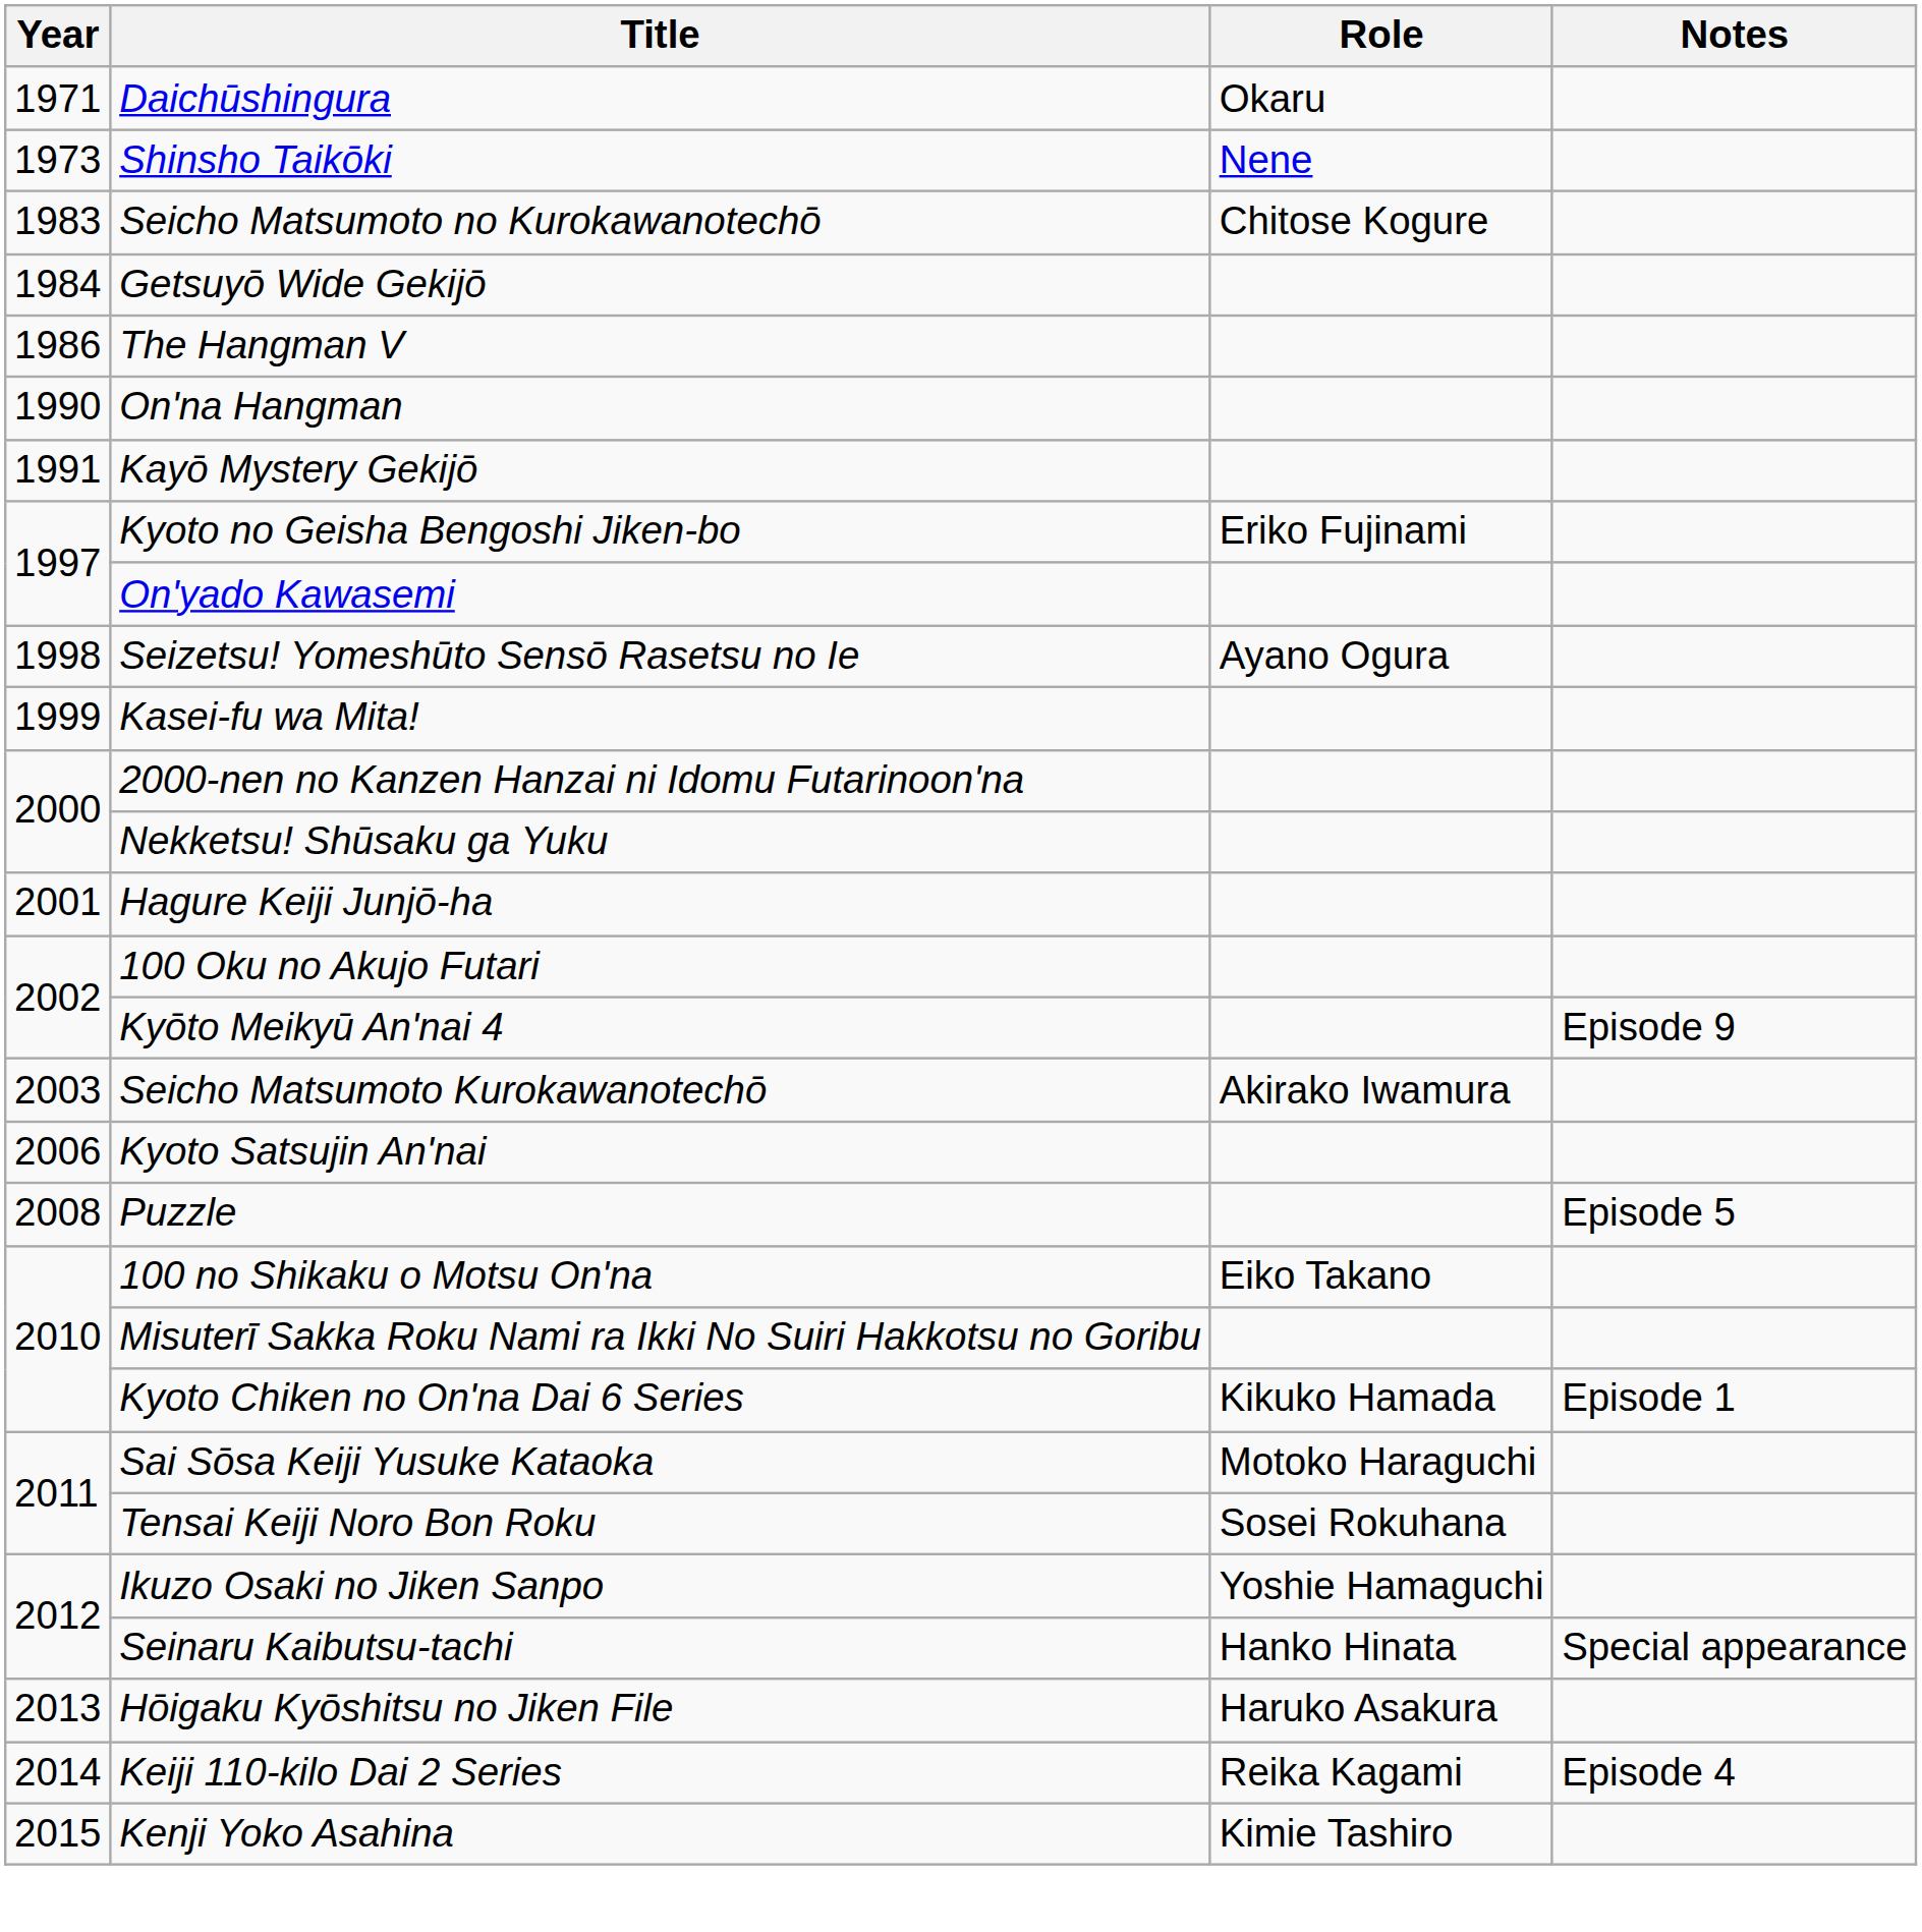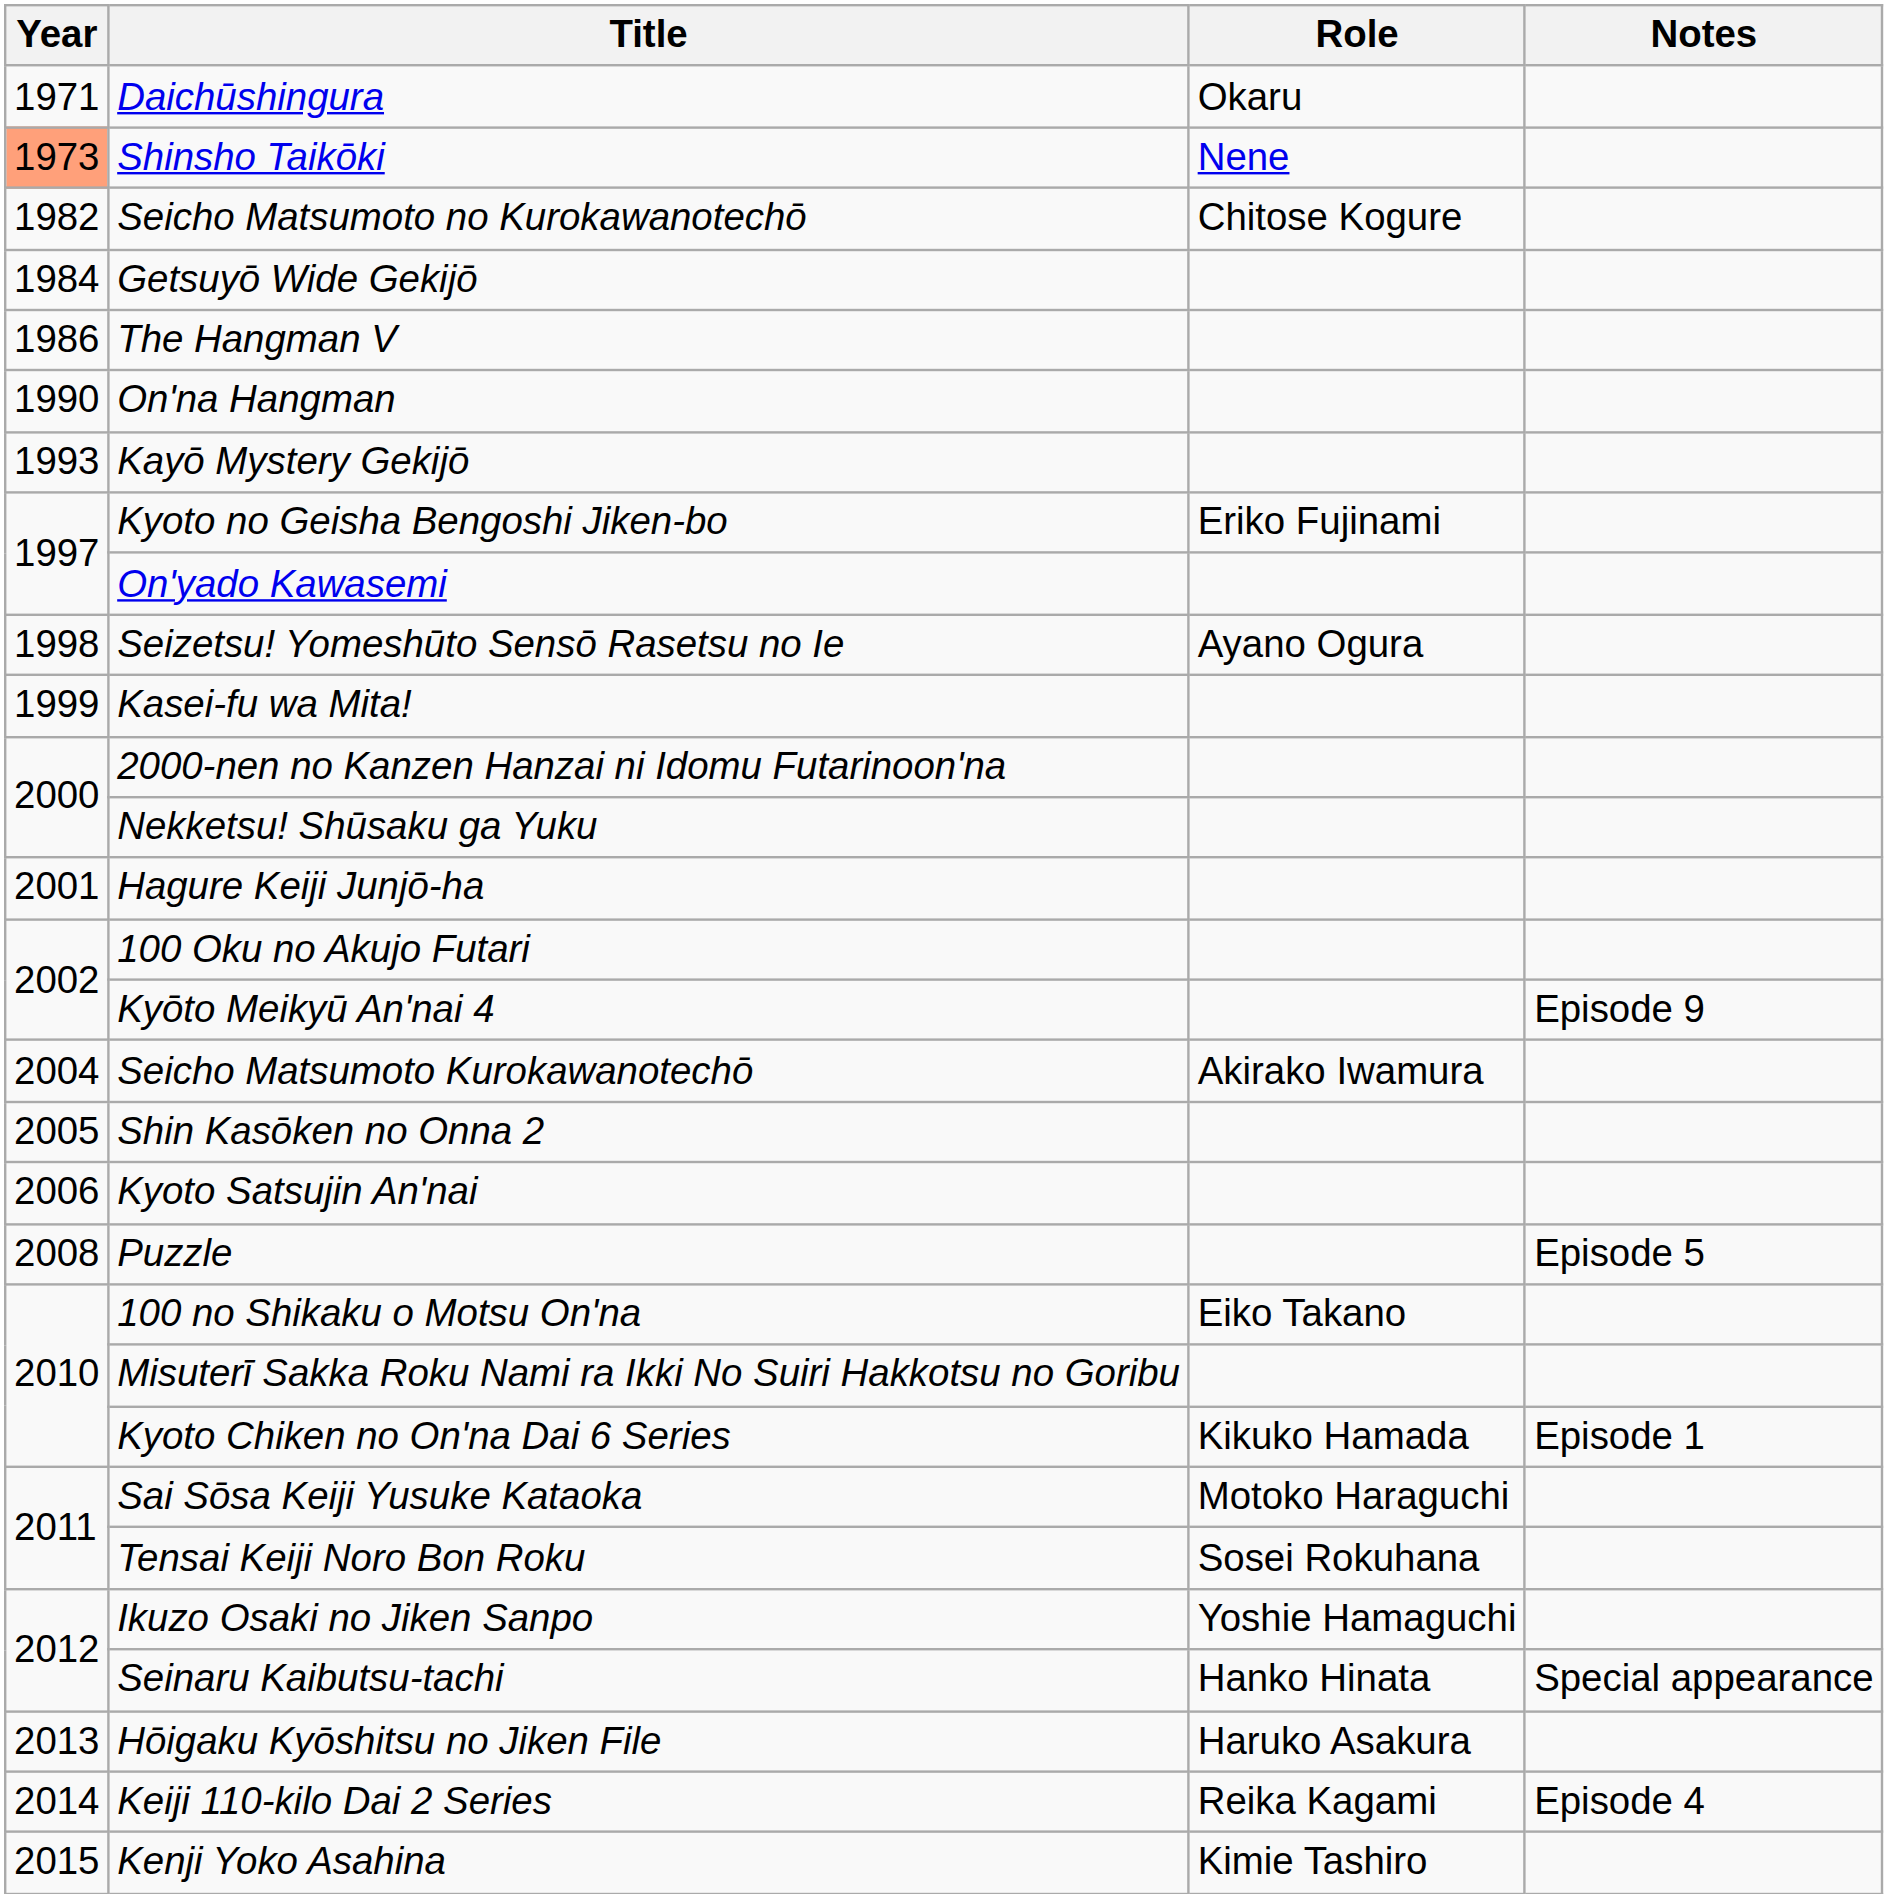 <table class="wikitable">
 <tr>
 <th>Year</th>
 <th>Title</th>
 <th>Role</th>
 <th>Notes</th>
 </tr>
 <tr>
 <td>1971</td>
 <td><em><a href='#'>Daichūshingura</a></em></td>
 <td>Okaru</td>
 <td></td>
 </tr>
 <tr>
-<td>1973</td>
+<td style="background: lightsalmon;">1973</td>
 <td><em><a href='#'>Shinsho Taikōki</a></em></td>
 <td><a href='#'>Nene</a></td>
 <td></td>
 </tr>
 <tr>
-<td>1983</td>
+<td>1982</td>
 <td><em>Seicho Matsumoto no Kurokawanotechō</em></td>
 <td>Chitose Kogure</td>
 <td></td>
 </tr>
 <tr>
 <td>1984</td>
 <td><em>Getsuyō Wide Gekijō</em></td>
 <td></td>
 <td></td>
 </tr>
 <tr>
 <td>1986</td>
 <td><em>The Hangman V</em></td>
 <td></td>
 <td></td>
 </tr>
 <tr>
 <td>1990</td>
 <td><em>On'na Hangman</em></td>
 <td></td>
 <td></td>
 </tr>
 <tr>
-<td>1991</td>
+<td>1993</td>
 <td><em>Kayō Mystery Gekijō</em></td>
 <td></td>
 <td></td>
 </tr>
 <tr>
 <td rowspan="2">1997</td>
 <td><em>Kyoto no Geisha Bengoshi Jiken-bo</em></td>
 <td>Eriko Fujinami</td>
 <td></td>
 </tr>
 <tr>
 <td><em><a href='#'>On'yado Kawasemi</a></em></td>
 <td></td>
 <td></td>
 </tr>
 <tr>
 <td>1998</td>
 <td><em>Seizetsu! Yomeshūto Sensō Rasetsu no Ie</em></td>
 <td>Ayano Ogura</td>
 <td></td>
 </tr>
 <tr>
 <td>1999</td>
 <td><em>Kasei-fu wa Mita!</em></td>
 <td></td>
 <td></td>
 </tr>
 <tr>
 <td rowspan="2">2000</td>
 <td><em>2000-nen no Kanzen Hanzai ni Idomu Futarinoon'na</em></td>
 <td></td>
 <td></td>
 </tr>
 <tr>
 <td><em>Nekketsu! Shūsaku ga Yuku</em></td>
 <td></td>
 <td></td>
 </tr>
 <tr>
 <td>2001</td>
 <td><em>Hagure Keiji Junjō-ha</em></td>
 <td></td>
 <td></td>
 </tr>
 <tr>
 <td rowspan="2">2002</td>
 <td><em>100 Oku no Akujo Futari</em></td>
 <td></td>
 <td></td>
 </tr>
 <tr>
 <td><em>Kyōto Meikyū An'nai 4</em></td>
 <td></td>
 <td>Episode 9</td>
 </tr>
 <tr>
-<td>2003</td>
+<td>2004</td>
 <td><em>Seicho Matsumoto Kurokawanotechō</em></td>
 <td>Akirako Iwamura</td>
+<td></td>
+</tr>
+<tr>
+<td>2005</td>
+<td><em>Shin Kasōken no Onna 2</em></td>
+<td></td>
 <td></td>
 </tr>
 <tr>
 <td>2006</td>
 <td><em>Kyoto Satsujin An'nai</em></td>
 <td></td>
 <td></td>
 </tr>
 <tr>
 <td>2008</td>
 <td><em>Puzzle</em></td>
 <td></td>
 <td>Episode 5</td>
 </tr>
 <tr>
 <td rowspan="3">2010</td>
 <td><em>100 no Shikaku o Motsu On'na</em></td>
 <td>Eiko Takano</td>
 <td></td>
 </tr>
 <tr>
 <td><em>Misuterī Sakka Roku Nami ra Ikki No Suiri Hakkotsu no Goribu</em></td>
 <td></td>
 <td></td>
 </tr>
 <tr>
 <td><em>Kyoto Chiken no On'na Dai 6 Series</em></td>
 <td>Kikuko Hamada</td>
 <td>Episode 1</td>
 </tr>
 <tr>
 <td rowspan="2">2011</td>
 <td><em>Sai Sōsa Keiji Yusuke Kataoka</em></td>
 <td>Motoko Haraguchi</td>
 <td></td>
 </tr>
 <tr>
 <td><em>Tensai Keiji Noro Bon Roku</em></td>
 <td>Sosei Rokuhana</td>
 <td></td>
 </tr>
 <tr>
 <td rowspan="2">2012</td>
 <td><em>Ikuzo Osaki no Jiken Sanpo</em></td>
 <td>Yoshie Hamaguchi</td>
 <td></td>
 </tr>
 <tr>
 <td><em>Seinaru Kaibutsu-tachi</em></td>
 <td>Hanko Hinata</td>
 <td>Special appearance</td>
 </tr>
 <tr>
 <td>2013</td>
 <td><em>Hōigaku Kyōshitsu no Jiken File</em></td>
 <td>Haruko Asakura</td>
 <td></td>
 </tr>
 <tr>
 <td>2014</td>
 <td><em>Keiji 110-kilo Dai 2 Series</em></td>
 <td>Reika Kagami</td>
 <td>Episode 4</td>
 </tr>
 <tr>
 <td>2015</td>
 <td><em>Kenji Yoko Asahina</em></td>
 <td>Kimie Tashiro</td>
 <td></td>
 </tr>
 </table>
